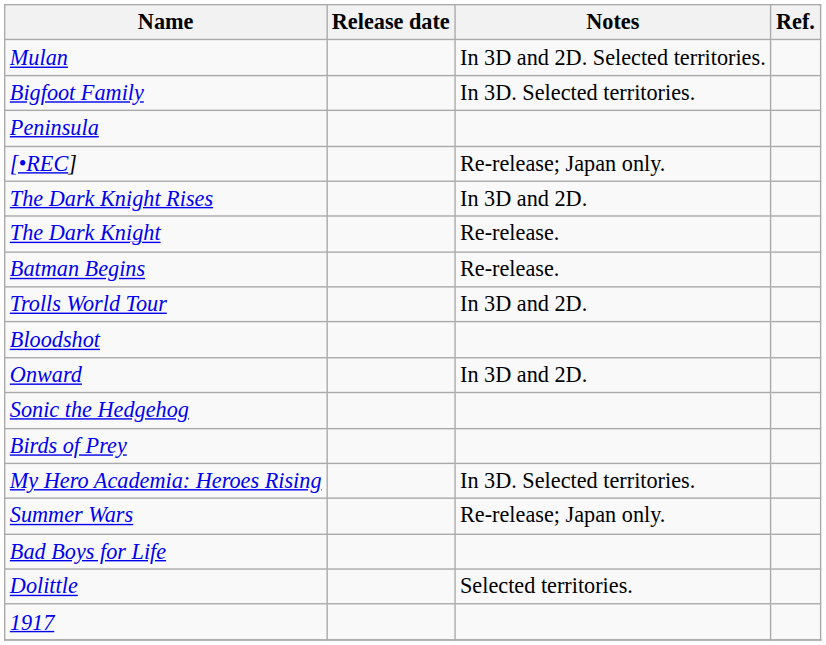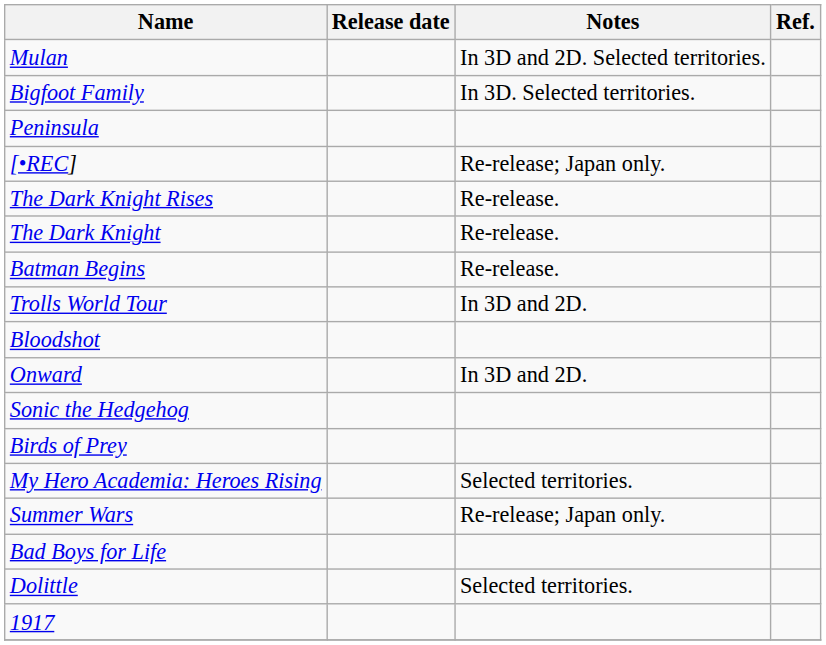 <table class="wikitable sortable collapsible">
 <tr>
 <th scope="col">Name</th>
 <th scope="col">Release date</th>
 <th scope="col" class="unsortable">Notes</th>
 <th scope="col" class="unsortable">Ref.</th>
 </tr>
 <tr>
 <td><em><a href='#'>Mulan</a></em></td>
 <td align=center></td>
 <td>In 3D and 2D. Selected territories.</td>
 <td></td>
 </tr>
 <tr>
 <td><em><a href='#'>Bigfoot Family</a></em></td>
 <td align=center></td>
 <td>In 3D. Selected territories.</td>
 <td></td>
 </tr>
 <tr>
 <td><em><a href='#'>Peninsula</a></em></td>
 <td align=center></td>
 <td></td>
 <td></td>
 </tr>
 <tr>
 <td><em><a href='#'>[•REC</a>]</em></td>
 <td align=center></td>
 <td>Re-release; Japan only.</td>
 <td></td>
 </tr>
 <tr>
 <td><em><a href='#'>The Dark Knight Rises</a></em></td>
 <td align=center></td>
-<td>In 3D and 2D.</td>
+<td>Re-release.</td>
 <td></td>
 </tr>
 <tr>
 <td><em><a href='#'>The Dark Knight</a></em></td>
 <td align=center></td>
 <td>Re-release.</td>
 <td></td>
 </tr>
 <tr>
 <td><em><a href='#'>Batman Begins</a></em></td>
 <td align=center></td>
 <td>Re-release.</td>
 <td></td>
 </tr>
 <tr>
 <td><em><a href='#'>Trolls World Tour</a></em></td>
 <td align=center></td>
 <td>In 3D and 2D.</td>
 <td></td>
 </tr>
 <tr>
 <td><em><a href='#'>Bloodshot</a></em></td>
 <td align=center></td>
 <td></td>
 <td></td>
 </tr>
 <tr>
 <td><em><a href='#'>Onward</a></em></td>
 <td align=center></td>
 <td>In 3D and 2D.</td>
 <td></td>
 </tr>
 <tr>
 <td><em><a href='#'>Sonic the Hedgehog</a></em></td>
 <td align=center></td>
 <td></td>
 <td></td>
 </tr>
 <tr>
 <td><em><a href='#'>Birds of Prey</a></em></td>
 <td align=center></td>
 <td></td>
 <td></td>
 </tr>
 <tr>
 <td><em><a href='#'>My Hero Academia: Heroes Rising</a></em></td>
 <td align=center></td>
-<td>In 3D. Selected territories.</td>
+<td>Selected territories.</td>
 <td></td>
 </tr>
 <tr>
 <td><em><a href='#'>Summer Wars</a></em></td>
 <td align=center></td>
 <td>Re-release; Japan only.</td>
 <td></td>
 </tr>
 <tr>
 <td><em><a href='#'>Bad Boys for Life</a></em></td>
 <td align=center></td>
 <td></td>
 <td></td>
 </tr>
 <tr>
 <td><em><a href='#'>Dolittle</a></em></td>
 <td align=center></td>
 <td>Selected territories.</td>
 <td></td>
 </tr>
 <tr>
 <td><em><a href='#'>1917</a></em></td>
 <td align=center></td>
 <td></td>
 <td></td>
 </tr>
 <tr>
 </tr>
 </table>
